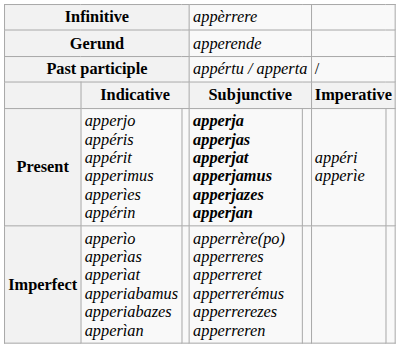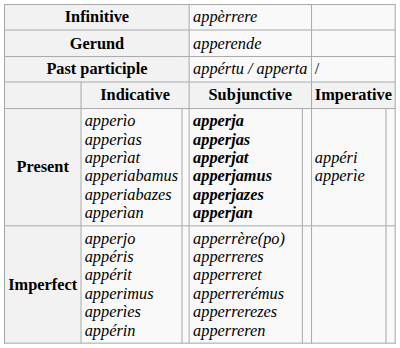 <table class="wikitable">
 <tr>
 <th colspan=3>Infinitive</th>
 <td colspan=2><em>appèrrere</em></td>
 <td colspan=2></td>
 </tr>
 <tr>
 <th colspan=3>Gerund</th>
 <td colspan=2><em>apperende</em></td>
 <td colspan=2></td>
 </tr>
 <tr>
 <th colspan=3>Past participle</th>
 <td colspan=2><em>appértu / apperta</em></td>
 <td colspan=2> / </td>
 </tr>
 <tr>
 <th></th>
 <th colspan=2>Indicative</th>
 <th colspan=2>Subjunctive</th>
 <th colspan=2>Imperative</th>
 </tr>
 <tr>
 <th>Present</th>
-<td><em>apperjo</em><br><em>appéris</em><br><em>appérit</em><br><em>apperimus</em><br><em>apperìes</em><br><em>appérin</em></td>
+<td><em>apperìo</em><br><em>apperìas</em><br><em>apperìat</em><br><em>apperiabamus</em><br><em>apperiabazes</em><br><em>apperìan</em></td>
 <td><br><br><br><br><br></td>
 <td><strong><em>apperja</em><br><em>apperjas</em><br><em>apperjat</em><br><em>apperjamus</em><br><em>apperjazes</em><br><em>apperjan</em></strong></td>
 <td><br><br><br><br><br></td>
 <td><em>appéri</em><br><em>apperìe</em></td>
 <td><br></td>
 </tr>
 <tr>
 <th>Imperfect</th>
-<td><em>apperìo</em><br><em>apperìas</em><br><em>apperìat</em><br><em>apperiabamus</em><br><em>apperiabazes</em><br><em>apperìan</em></td>
+<td><em>apperjo</em><br><em>appéris</em><br><em>appérit</em><br><em>apperimus</em><br><em>apperìes</em><br><em>appérin</em></td>
 <td><br><br><br><br><br></td>
 <td><em>apperrère(po)</em><br><em>apperreres</em><br><em>apperreret</em><br><em>apperrerémus</em><br><em>apperrerezes</em><br><em>apperreren</em></td>
 <td><br><br><br><br><br></td>
 <td></td>
 <td></td>
 </tr>
 </table>
